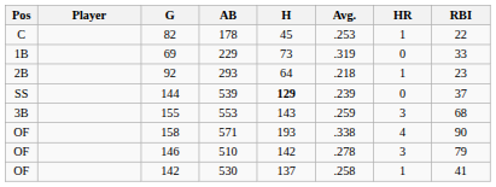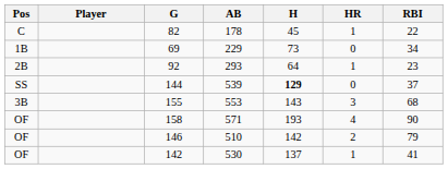 <table class="wikitable sortable">
 <tr>
 <th bgcolor="#DDDDFF" width="5%">Pos</th>
 <th bgcolor="#DDDDFF" width="16%">Player</th>
 <th bgcolor="#DDDDFF" width="9%">G</th>
 <th bgcolor="#DDDDFF" width="9%">AB</th>
 <th bgcolor="#DDDDFF" width="9%">H</th>
-<th bgcolor="#DDDDFF" width="9%">Avg.</th>
 <th bgcolor="#DDDDFF" width="9%">HR</th>
 <th bgcolor="#DDDDFF" width="9%">RBI</th>
 </tr>
 <tr align="center">
 <td>C</td>
 <td></td>
 <td>82</td>
 <td>178</td>
 <td>45</td>
-<td>.253</td>
 <td>1</td>
 <td>22</td>
 </tr>
 <tr align="center">
 <td>1B</td>
 <td></td>
 <td>69</td>
 <td>229</td>
 <td>73</td>
-<td>.319</td>
 <td>0</td>
-<td>33</td>
+<td>34</td>
 </tr>
 <tr align="center">
 <td>2B</td>
 <td></td>
 <td>92</td>
 <td>293</td>
 <td>64</td>
-<td>.218</td>
 <td>1</td>
 <td>23</td>
 </tr>
 <tr align="center">
 <td>SS</td>
 <td></td>
 <td>144</td>
 <td>539</td>
 <td><strong>129</strong></td>
-<td>.239</td>
 <td>0</td>
 <td>37</td>
 </tr>
 <tr align="center">
 <td>3B</td>
 <td></td>
 <td>155</td>
 <td>553</td>
 <td>143</td>
-<td>.259</td>
 <td>3</td>
 <td>68</td>
 </tr>
 <tr align="center">
 <td>OF</td>
 <td></td>
 <td>158</td>
 <td>571</td>
 <td>193</td>
-<td>.338</td>
 <td>4</td>
 <td>90</td>
 </tr>
 <tr align="center">
 <td>OF</td>
 <td></td>
 <td>146</td>
 <td>510</td>
 <td>142</td>
-<td>.278</td>
-<td>3</td>
+<td>2</td>
 <td>79</td>
 </tr>
 <tr align="center">
 <td>OF</td>
 <td></td>
 <td>142</td>
 <td>530</td>
 <td>137</td>
-<td>.258</td>
 <td>1</td>
 <td>41</td>
 </tr>
 </table>
